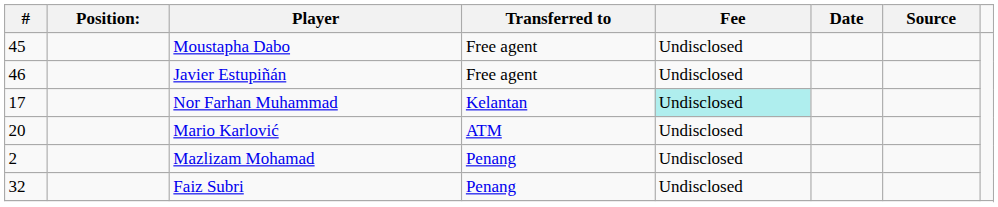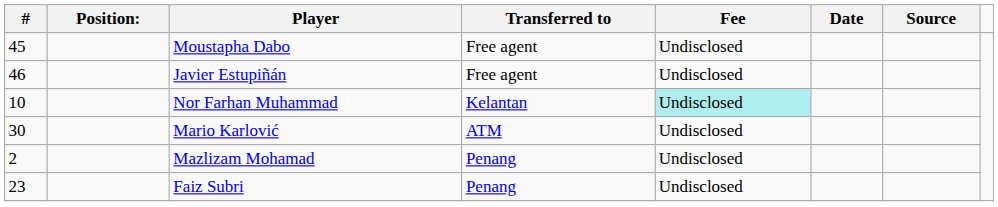 <table class="wikitable sortable" style="width:100%; text-align:center; font-size:95%; text-align:left;">
 <tr>
 <th><strong>#</strong></th>
 <th><strong>Position:</strong></th>
 <th><strong>Player</strong></th>
 <th><strong>Transferred to</strong></th>
 <th><strong>Fee</strong></th>
 <th><strong>Date</strong></th>
 <th><strong>Source</strong></th>
 <td></td>
 </tr>
 <tr>
 <td>45</td>
 <td></td>
 <td> <a href='#'>Moustapha Dabo</a></td>
 <td>Free agent</td>
 <td>Undisclosed</td>
 <td></td>
 <td></td>
 </tr>
 <tr>
 <td>46</td>
 <td></td>
 <td> <a href='#'>Javier Estupiñán</a></td>
 <td>Free agent</td>
 <td>Undisclosed</td>
 <td></td>
 <td></td>
 </tr>
 <tr>
-<td>17</td>
+<td>10</td>
 <td></td>
 <td> <a href='#'>Nor Farhan Muhammad</a></td>
 <td> <a href='#'>Kelantan</a></td>
 <td style="background: paleturquoise;">Undisclosed</td>
 <td></td>
 <td></td>
 </tr>
 <tr>
-<td>20</td>
+<td>30</td>
 <td></td>
 <td> <a href='#'>Mario Karlović</a></td>
 <td> <a href='#'>ATM</a></td>
 <td>Undisclosed</td>
 <td></td>
 <td></td>
 </tr>
 <tr>
 <td>2</td>
 <td></td>
 <td> <a href='#'>Mazlizam Mohamad</a></td>
 <td> <a href='#'>Penang</a></td>
 <td>Undisclosed</td>
 <td></td>
 <td></td>
 </tr>
 <tr>
-<td>32</td>
+<td>23</td>
 <td></td>
 <td> <a href='#'>Faiz Subri</a></td>
 <td> <a href='#'>Penang</a></td>
 <td>Undisclosed</td>
 <td></td>
 <td></td>
 </tr>
 <tr>
 </tr>
 </table>
